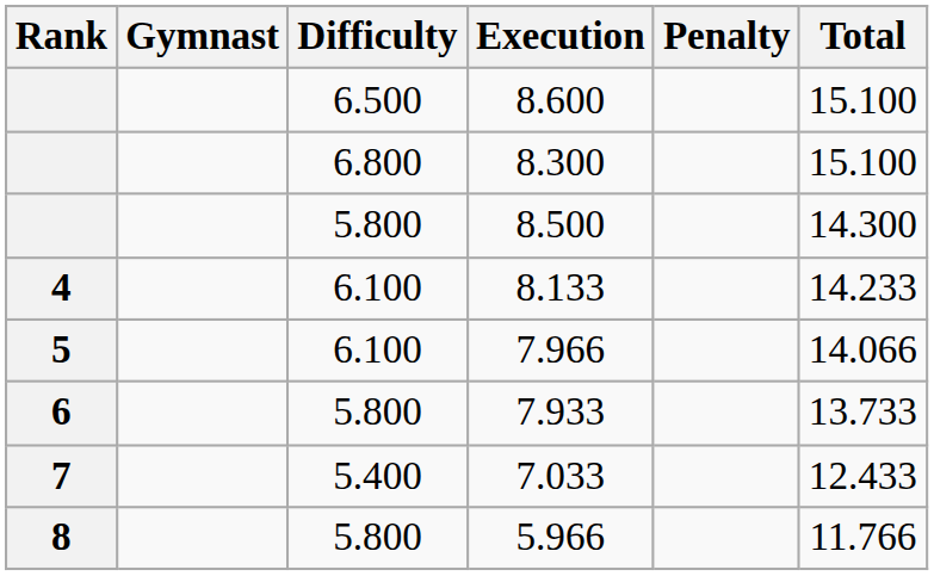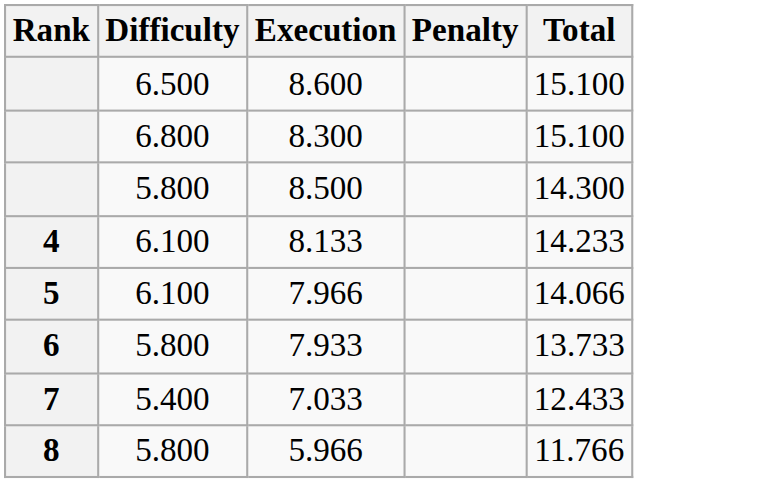 <table class="wikitable sortable" style="text-align:center">
 <tr>
 <th>Rank</th>
-<th>Gymnast</th>
 <th>Difficulty</th>
 <th>Execution</th>
 <th>Penalty</th>
 <th>Total</th>
 </tr>
 <tr>
 <th scope=row></th>
-<td align=left></td>
 <td>6.500</td>
 <td>8.600</td>
 <td></td>
 <td>15.100</td>
 </tr>
 <tr>
 <th scope=row></th>
-<td align=left></td>
 <td>6.800</td>
 <td>8.300</td>
 <td></td>
 <td>15.100</td>
 </tr>
 <tr>
 <th scope=row></th>
-<td align=left></td>
 <td>5.800</td>
 <td>8.500</td>
 <td></td>
 <td>14.300</td>
 </tr>
 <tr>
 <th scope=row>4</th>
-<td align=left></td>
 <td>6.100</td>
 <td>8.133</td>
 <td></td>
 <td>14.233</td>
 </tr>
 <tr>
 <th scope=row>5</th>
-<td align=left></td>
 <td>6.100</td>
 <td>7.966</td>
 <td></td>
 <td>14.066</td>
 </tr>
 <tr>
 <th scope=row>6</th>
-<td align=left></td>
 <td>5.800</td>
 <td>7.933</td>
 <td></td>
 <td>13.733</td>
 </tr>
 <tr>
 <th scope=row>7</th>
-<td align=left></td>
 <td>5.400</td>
 <td>7.033</td>
 <td></td>
 <td>12.433</td>
 </tr>
 <tr>
 <th scope=row>8</th>
-<td align=left></td>
 <td>5.800</td>
 <td>5.966</td>
 <td></td>
 <td>11.766</td>
 </tr>
 </table>
